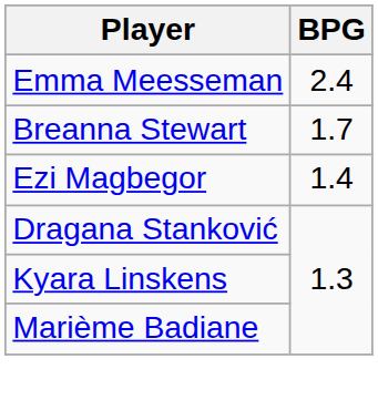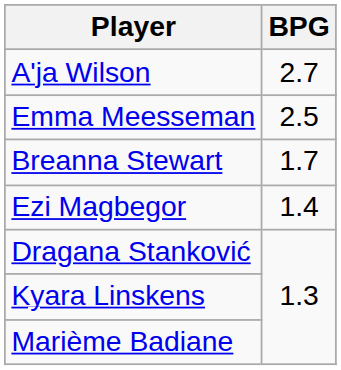 <table class="wikitable">
 <tr>
 <th>Player</th>
 <th>BPG</th>
 </tr>
 <tr>
+<td> <a href='#'>A'ja Wilson</a></td>
+<td align=center>2.7</td>
+</tr>
+<tr>
 <td> <a href='#'>Emma Meesseman</a></td>
-<td align=center>2.4</td>
+<td align=center>2.5</td>
 </tr>
 <tr>
 <td> <a href='#'>Breanna Stewart</a></td>
 <td align=center>1.7</td>
 </tr>
 <tr>
 <td> <a href='#'>Ezi Magbegor</a></td>
 <td align=center>1.4</td>
 </tr>
 <tr>
 <td> <a href='#'>Dragana Stanković</a></td>
 <td align=center rowspan=3>1.3</td>
 </tr>
 <tr>
 <td> <a href='#'>Kyara Linskens</a></td>
 </tr>
 <tr>
 <td> <a href='#'>Marième Badiane</a></td>
 </tr>
 </table>
